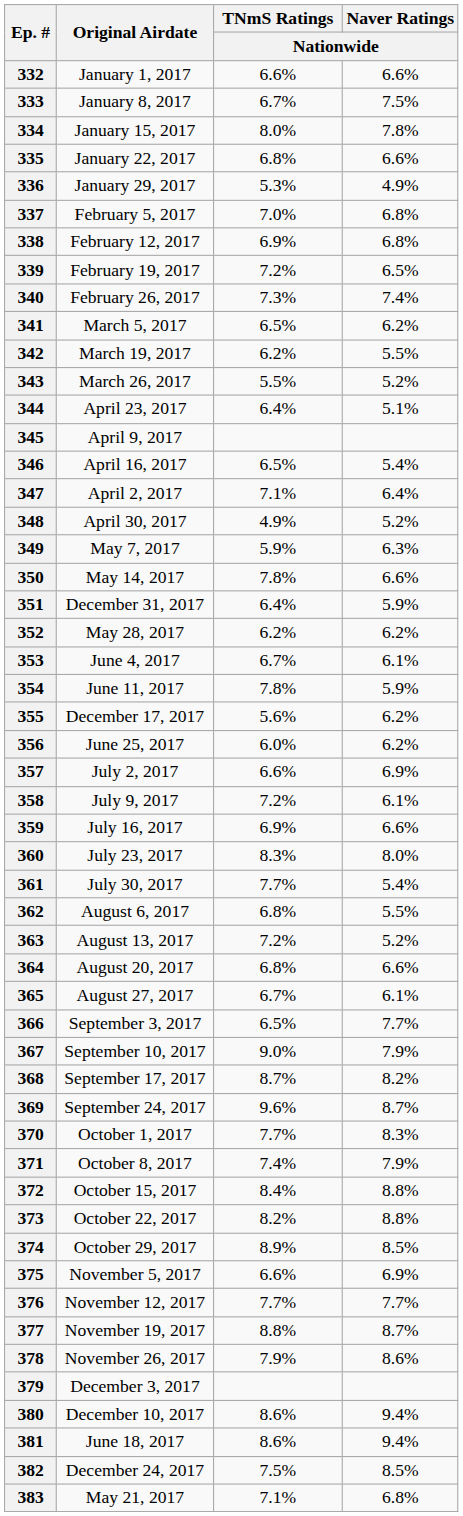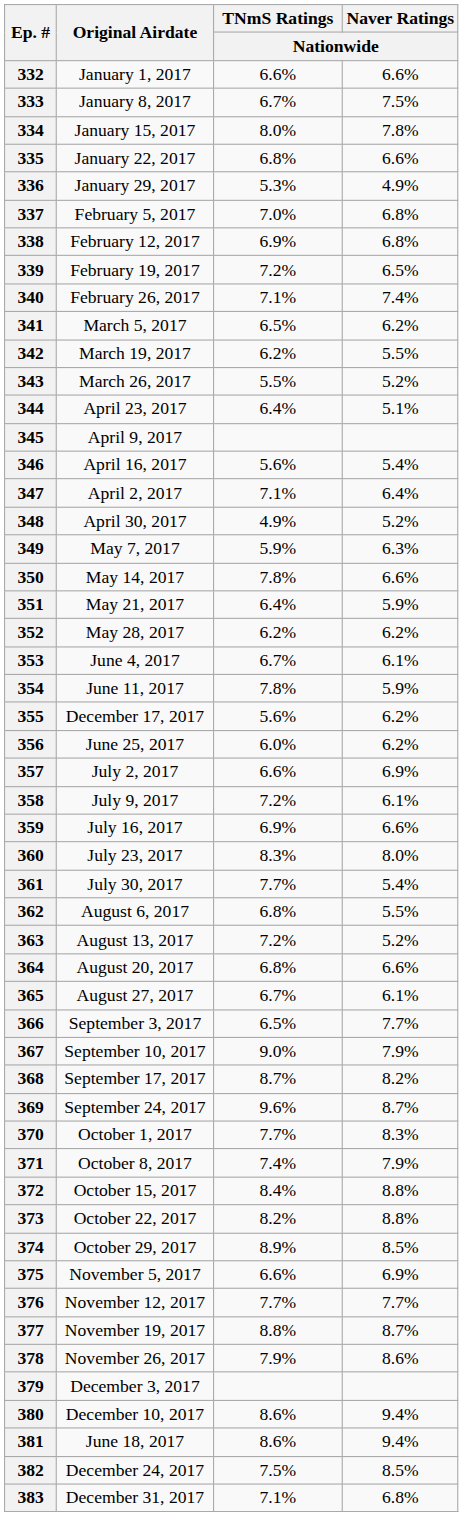 <table class="wikitable sortable" style="text-align:center">
 <tr>
 <th rowspan="2" style="width:40px;">Ep. #</th>
 <th rowspan="2" style="width:135px;">Original Airdate</th>
 <th width=110>TNmS Ratings</th>
 <th colspan="2">Naver Ratings</th>
 </tr>
 <tr>
 <th colspan="2">Nationwide</th>
 </tr>
 <tr>
 <th>332</th>
 <td>January 1, 2017</td>
 <td>6.6%</td>
 <td>6.6%</td>
 </tr>
 <tr>
 <th>333</th>
 <td>January 8, 2017</td>
 <td>6.7%</td>
 <td>7.5%</td>
 </tr>
 <tr>
 <th>334</th>
 <td>January 15, 2017</td>
 <td>8.0%</td>
 <td>7.8%</td>
 </tr>
 <tr>
 <th>335</th>
 <td>January 22, 2017</td>
 <td>6.8%</td>
 <td>6.6%</td>
 </tr>
 <tr>
 <th>336</th>
 <td>January 29, 2017</td>
 <td>5.3%</td>
 <td>4.9%</td>
 </tr>
 <tr>
 <th>337</th>
 <td>February 5, 2017</td>
 <td>7.0%</td>
 <td>6.8%</td>
 </tr>
 <tr>
 <th>338</th>
 <td>February 12, 2017</td>
 <td>6.9%</td>
 <td>6.8%</td>
 </tr>
 <tr>
 <th>339</th>
 <td>February 19, 2017</td>
 <td>7.2%</td>
 <td>6.5%</td>
 </tr>
 <tr>
 <th>340</th>
 <td>February 26, 2017</td>
-<td>7.3%</td>
+<td>7.1%</td>
 <td>7.4%</td>
 </tr>
 <tr>
 <th>341</th>
 <td>March 5, 2017</td>
 <td>6.5%</td>
 <td>6.2%</td>
 </tr>
 <tr>
 <th>342</th>
 <td>March 19, 2017</td>
 <td>6.2%</td>
 <td>5.5%</td>
 </tr>
 <tr>
 <th>343</th>
 <td>March 26, 2017</td>
 <td>5.5%</td>
 <td>5.2%</td>
 </tr>
 <tr>
 <th>344</th>
 <td>April 23, 2017</td>
 <td>6.4%</td>
 <td>5.1%</td>
 </tr>
 <tr>
 <th>345</th>
 <td>April 9, 2017</td>
 <td></td>
 <td></td>
 </tr>
 <tr>
 <th>346</th>
 <td>April 16, 2017</td>
-<td>6.5%</td>
+<td>5.6%</td>
 <td>5.4%</td>
 </tr>
 <tr>
 <th>347</th>
 <td>April 2, 2017</td>
 <td>7.1%</td>
 <td>6.4%</td>
 </tr>
 <tr>
 <th>348</th>
 <td>April 30, 2017</td>
 <td>4.9%</td>
 <td>5.2%</td>
 </tr>
 <tr>
 <th>349</th>
 <td>May 7, 2017</td>
 <td>5.9%</td>
 <td>6.3%</td>
 </tr>
 <tr>
 <th>350</th>
 <td>May 14, 2017</td>
 <td>7.8%</td>
 <td>6.6%</td>
 </tr>
 <tr>
 <th>351</th>
-<td>December 31, 2017</td>
+<td>May 21, 2017</td>
 <td>6.4%</td>
 <td>5.9%</td>
 </tr>
 <tr>
 <th>352</th>
 <td>May 28, 2017</td>
 <td>6.2%</td>
 <td>6.2%</td>
 </tr>
 <tr>
 <th>353</th>
 <td>June 4, 2017</td>
 <td>6.7%</td>
 <td>6.1%</td>
 </tr>
 <tr>
 <th>354</th>
 <td>June 11, 2017</td>
 <td>7.8%</td>
 <td>5.9%</td>
 </tr>
 <tr>
 <th>355</th>
 <td>December 17, 2017</td>
 <td>5.6%</td>
 <td>6.2%</td>
 </tr>
 <tr>
 <th>356</th>
 <td>June 25, 2017</td>
 <td>6.0%</td>
 <td>6.2%</td>
 </tr>
 <tr>
 <th>357</th>
 <td>July 2, 2017</td>
 <td>6.6%</td>
 <td>6.9%</td>
 </tr>
 <tr>
 <th>358</th>
 <td>July 9, 2017</td>
 <td>7.2%</td>
 <td>6.1%</td>
 </tr>
 <tr>
 <th>359</th>
 <td>July 16, 2017</td>
 <td>6.9%</td>
 <td>6.6%</td>
 </tr>
 <tr>
 <th>360</th>
 <td>July 23, 2017</td>
 <td>8.3%</td>
 <td>8.0%</td>
 </tr>
 <tr>
 <th>361</th>
 <td>July 30, 2017</td>
 <td>7.7%</td>
 <td>5.4%</td>
 </tr>
 <tr>
 <th>362</th>
 <td>August 6, 2017</td>
 <td>6.8%</td>
 <td>5.5%</td>
 </tr>
 <tr>
 <th>363</th>
 <td>August 13, 2017</td>
 <td>7.2%</td>
 <td>5.2%</td>
 </tr>
 <tr>
 <th>364</th>
 <td>August 20, 2017</td>
 <td>6.8%</td>
 <td>6.6%</td>
 </tr>
 <tr>
 <th>365</th>
 <td>August 27, 2017</td>
 <td>6.7%</td>
 <td>6.1%</td>
 </tr>
 <tr>
 <th>366</th>
 <td>September 3, 2017</td>
 <td>6.5%</td>
 <td>7.7%</td>
 </tr>
 <tr>
 <th>367</th>
 <td>September 10, 2017</td>
 <td>9.0%</td>
 <td>7.9%</td>
 </tr>
 <tr>
 <th>368</th>
 <td>September 17, 2017</td>
 <td>8.7%</td>
 <td>8.2%</td>
 </tr>
 <tr>
 <th>369</th>
 <td>September 24, 2017</td>
 <td>9.6%</td>
 <td>8.7%</td>
 </tr>
 <tr>
 <th>370</th>
 <td>October 1, 2017</td>
 <td>7.7%</td>
 <td>8.3%</td>
 </tr>
 <tr>
 <th>371</th>
 <td>October 8, 2017</td>
 <td>7.4%</td>
 <td>7.9%</td>
 </tr>
 <tr>
 <th>372</th>
 <td>October 15, 2017</td>
 <td>8.4%</td>
 <td>8.8%</td>
 </tr>
 <tr>
 <th>373</th>
 <td>October 22, 2017</td>
 <td>8.2%</td>
 <td>8.8%</td>
 </tr>
 <tr>
 <th>374</th>
 <td>October 29, 2017</td>
 <td>8.9%</td>
 <td>8.5%</td>
 </tr>
 <tr>
 <th>375</th>
 <td>November 5, 2017</td>
 <td>6.6%</td>
 <td>6.9%</td>
 </tr>
 <tr>
 <th>376</th>
 <td>November 12, 2017</td>
 <td>7.7%</td>
 <td>7.7%</td>
 </tr>
 <tr>
 <th>377</th>
 <td>November 19, 2017</td>
 <td>8.8%</td>
 <td>8.7%</td>
 </tr>
 <tr>
 <th>378</th>
 <td>November 26, 2017</td>
 <td>7.9%</td>
 <td>8.6%</td>
 </tr>
 <tr>
 <th>379</th>
 <td>December 3, 2017</td>
 <td></td>
 <td></td>
 </tr>
 <tr>
 <th>380</th>
 <td>December 10, 2017</td>
 <td>8.6%</td>
 <td>9.4%</td>
 </tr>
 <tr>
 <th>381</th>
 <td>June 18, 2017</td>
 <td>8.6%</td>
 <td>9.4%</td>
 </tr>
 <tr>
 <th>382</th>
 <td>December 24, 2017</td>
 <td>7.5%</td>
 <td>8.5%</td>
 </tr>
 <tr>
 <th>383</th>
-<td>May 21, 2017</td>
+<td>December 31, 2017</td>
 <td>7.1%</td>
 <td>6.8%</td>
 </tr>
 <tr>
 </tr>
 </table>
